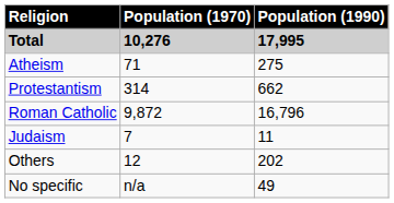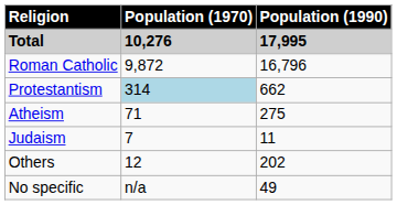 <table class="wikitable">
 <tr style="background:#000000; color:#FFFFFF;">
 <td><strong>Religion </strong></td>
 <td><strong>Population (1970)</strong></td>
 <td><strong>Population (1990)</strong></td>
 </tr>
 <tr style="background:#CFCFCF;">
 <td><strong>Total</strong></td>
 <td><strong>10,276</strong></td>
 <td><strong>17,995</strong></td>
 </tr>
 <tr>
+<td><a href='#'>Roman Catholic</a></td>
+<td>9,872</td>
+<td>16,796</td>
+</tr>
+<tr>
+<td><a href='#'>Protestantism</a></td>
+<td style="background: lightblue;">314</td>
+<td>662</td>
+</tr>
+<tr>
 <td><a href='#'>Atheism</a></td>
 <td>71</td>
 <td>275</td>
-</tr>
-<tr>
-<td><a href='#'>Protestantism</a></td>
-<td>314</td>
-<td>662</td>
-</tr>
-<tr>
-<td><a href='#'>Roman Catholic</a></td>
-<td>9,872</td>
-<td>16,796</td>
 </tr>
 <tr>
 <td><a href='#'>Judaism</a></td>
 <td>7</td>
 <td>11</td>
 </tr>
 <tr>
 <td>Others</td>
 <td>12</td>
 <td>202</td>
 </tr>
 <tr>
 <td>No specific</td>
 <td>n/a</td>
 <td>49</td>
 </tr>
 </table>
